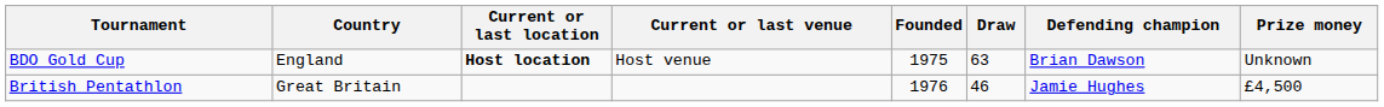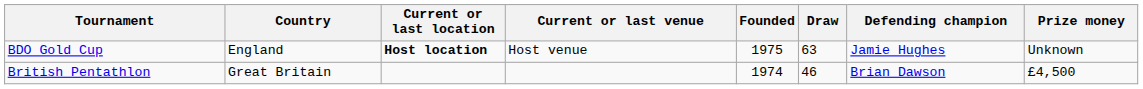 <table class="wikitable sortable" style=font-size:95%>
 <tr>
 <th width=200>Tournament</th>
 <th width=140>Country</th>
 <th width=110>Current or last location</th>
 <th width=210>Current or last venue</th>
 <th width=50>Founded</th>
 <th width=40>Draw</th>
 <th width=160>Defending champion</th>
 <th width=100>Prize money</th>
 </tr>
 <tr>
 <td><a href='#'>BDO Gold Cup</a></td>
 <td> England</td>
 <td><strong>Host location</strong></td>
 <td>Host venue</td>
 <td align=center>1975</td>
 <td>63</td>
-<td> <a href='#'>Brian Dawson</a></td>
+<td> <a href='#'>Jamie Hughes</a></td>
 <td>Unknown</td>
 </tr>
 <tr>
 <td><a href='#'>British Pentathlon</a></td>
 <td> Great Britain</td>
 <td></td>
 <td></td>
-<td align=center>1976</td>
+<td align=center>1974</td>
 <td>46</td>
-<td> <a href='#'>Jamie Hughes</a></td>
+<td> <a href='#'>Brian Dawson</a></td>
 <td>£4,500</td>
 </tr>
 </table>
